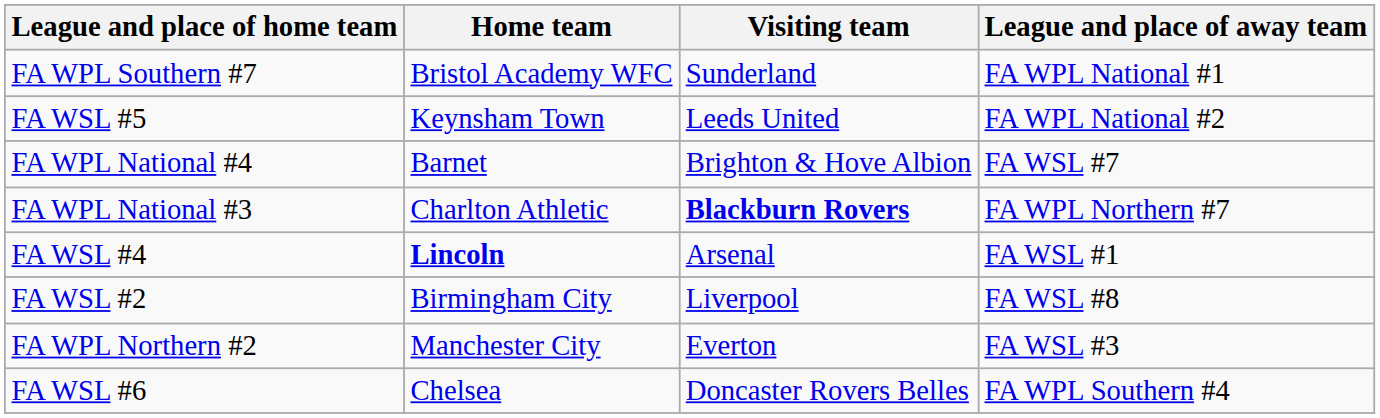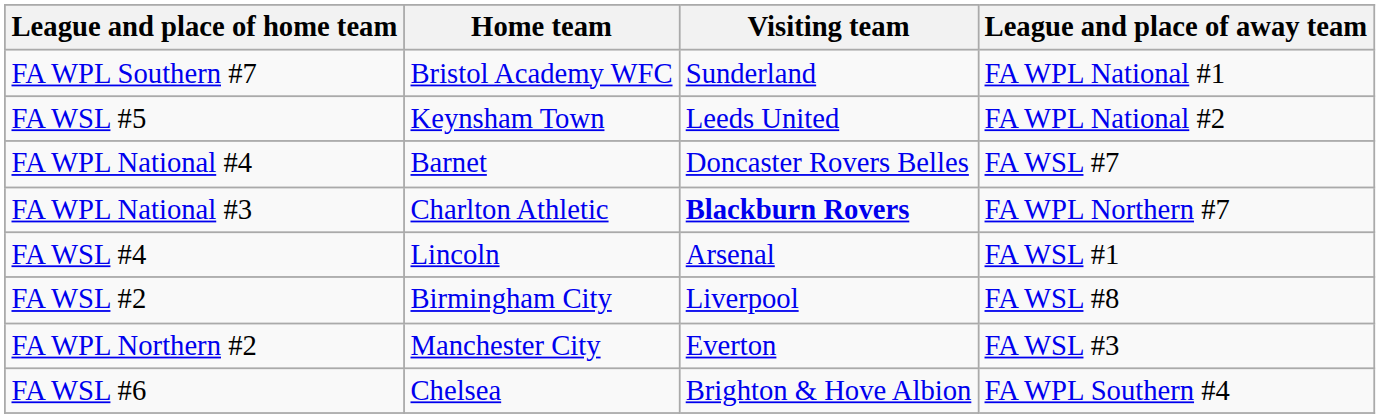 <table class="wikitable">
 <tr>
 <th>League and place of home team</th>
 <th>Home team</th>
 <th>Visiting team</th>
 <th>League and place of away team</th>
 </tr>
 <tr>
 <td><a href='#'>FA WPL Southern</a> #7</td>
 <td><a href='#'>Bristol Academy WFC</a></td>
 <td><a href='#'>Sunderland</a></td>
 <td><a href='#'>FA WPL National</a> #1</td>
 </tr>
 <tr>
 <td><a href='#'>FA WSL</a> #5</td>
 <td><a href='#'>Keynsham Town</a></td>
 <td><a href='#'>Leeds United</a></td>
 <td><a href='#'>FA WPL National</a> #2</td>
 </tr>
 <tr>
 <td><a href='#'>FA WPL National</a> #4</td>
 <td><a href='#'>Barnet</a></td>
-<td><a href='#'>Brighton & Hove Albion</a></td>
+<td><a href='#'>Doncaster Rovers Belles</a></td>
 <td><a href='#'>FA WSL</a> #7</td>
 </tr>
 <tr>
 <td><a href='#'>FA WPL National</a> #3</td>
 <td><a href='#'>Charlton Athletic</a></td>
 <td><strong><a href='#'>Blackburn Rovers</a></strong></td>
 <td><a href='#'>FA WPL Northern</a> #7</td>
 </tr>
 <tr>
 <td><a href='#'>FA WSL</a> #4</td>
-<td><strong><a href='#'>Lincoln</a></strong></td>
+<td><a href='#'>Lincoln</a></td>
 <td><a href='#'>Arsenal</a></td>
 <td><a href='#'>FA WSL</a> #1</td>
 </tr>
 <tr>
 <td><a href='#'>FA WSL</a> #2</td>
 <td><a href='#'>Birmingham City</a></td>
 <td><a href='#'>Liverpool</a></td>
 <td><a href='#'>FA WSL</a> #8</td>
 </tr>
 <tr>
 <td><a href='#'>FA WPL Northern</a> #2</td>
 <td><a href='#'>Manchester City</a></td>
 <td><a href='#'>Everton</a></td>
 <td><a href='#'>FA WSL</a> #3</td>
 </tr>
 <tr>
 <td><a href='#'>FA WSL</a> #6</td>
 <td><a href='#'>Chelsea</a></td>
-<td><a href='#'>Doncaster Rovers Belles</a></td>
+<td><a href='#'>Brighton & Hove Albion</a></td>
 <td><a href='#'>FA WPL Southern</a> #4</td>
 </tr>
 </table>
